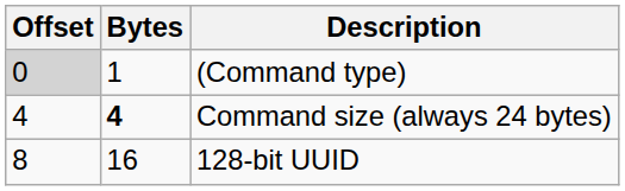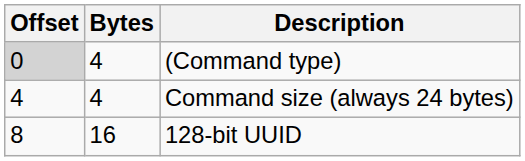 <table class="wikitable">
 <tr>
 <th>Offset</th>
 <th>Bytes</th>
 <th>Description</th>
 </tr>
 <tr>
 <td style="background: lightgrey;">0</td>
-<td>1</td>
+<td>4</td>
 <td> (Command type)</td>
 </tr>
 <tr>
 <td>4</td>
-<td><strong>4</strong></td>
+<td>4</td>
 <td>Command size (always 24 bytes)</td>
 </tr>
 <tr>
 <td>8</td>
 <td>16</td>
 <td>128-bit UUID</td>
 </tr>
 </table>
